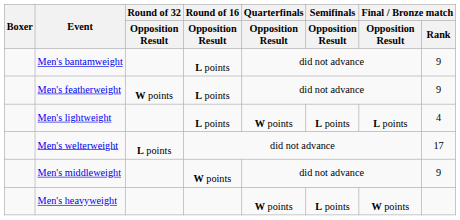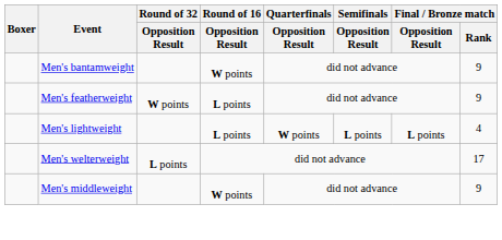 <table class="wikitable sortable" style=text-align:center>
 <tr>
 <th rowspan=2>Boxer</th>
 <th rowspan=2>Event</th>
 <th>Round of 32</th>
 <th>Round of 16</th>
 <th>Quarterfinals</th>
 <th>Semifinals</th>
 <th colspan=2>Final / Bronze match</th>
 </tr>
 <tr>
 <th>Opposition<br>Result</th>
 <th>Opposition<br>Result</th>
 <th>Opposition<br>Result</th>
 <th>Opposition<br>Result</th>
 <th>Opposition<br>Result</th>
 <th>Rank</th>
 </tr>
 <tr>
 <td align=left></td>
 <td align=left><a href='#'>Men's bantamweight</a></td>
 <td></td>
-<td> <br> <strong>L</strong> points</td>
+<td> <br> <strong>W</strong> points</td>
 <td colspan=3>did not advance</td>
 <td>9</td>
 </tr>
 <tr>
 <td align=left></td>
 <td align=left><a href='#'>Men's featherweight</a></td>
 <td> <br> <strong>W</strong> points</td>
 <td> <br> <strong>L</strong> points</td>
 <td colspan=3>did not advance</td>
 <td>9</td>
 </tr>
 <tr>
 <td align=left></td>
 <td align=left><a href='#'>Men's lightweight</a></td>
 <td></td>
 <td> <br> <strong>L</strong> points</td>
 <td> <br> <strong>W</strong> points</td>
 <td> <br> <strong>L</strong> points</td>
 <td> <br> <strong>L</strong> points</td>
 <td>4</td>
 </tr>
 <tr>
 <td align=left></td>
 <td align=left><a href='#'>Men's welterweight</a></td>
 <td> <br> <strong>L</strong> points</td>
 <td colspan=4>did not advance</td>
 <td>17</td>
 </tr>
 <tr>
 <td align=left></td>
 <td align=left><a href='#'>Men's middleweight</a></td>
 <td></td>
 <td> <br> <strong>W</strong> points</td>
 <td colspan=3>did not advance</td>
 <td>9</td>
 </tr>
-<tr>
-<td align=left><strong></strong></td>
-<td align=left><a href='#'>Men's heavyweight</a></td>
-<td></td>
-<td></td>
-<td> <br> <strong>W</strong> points</td>
-<td> <br> <strong>L</strong> points</td>
-<td> <br> <strong>W</strong> points</td>
-<td></td>
-</tr>
 </table>
